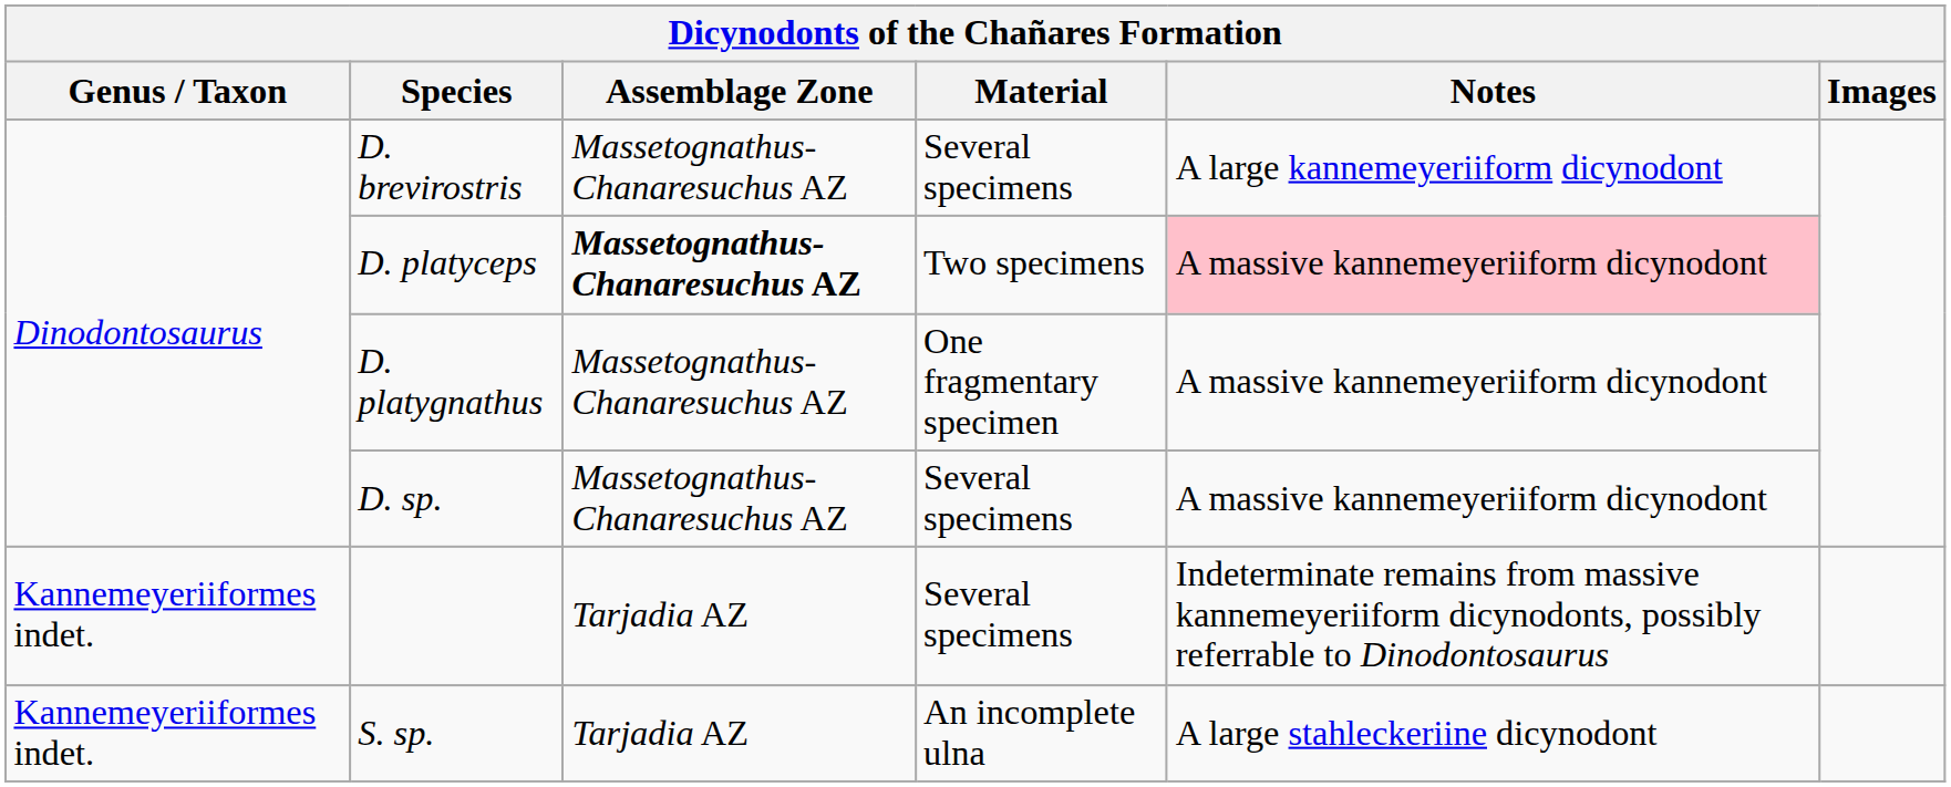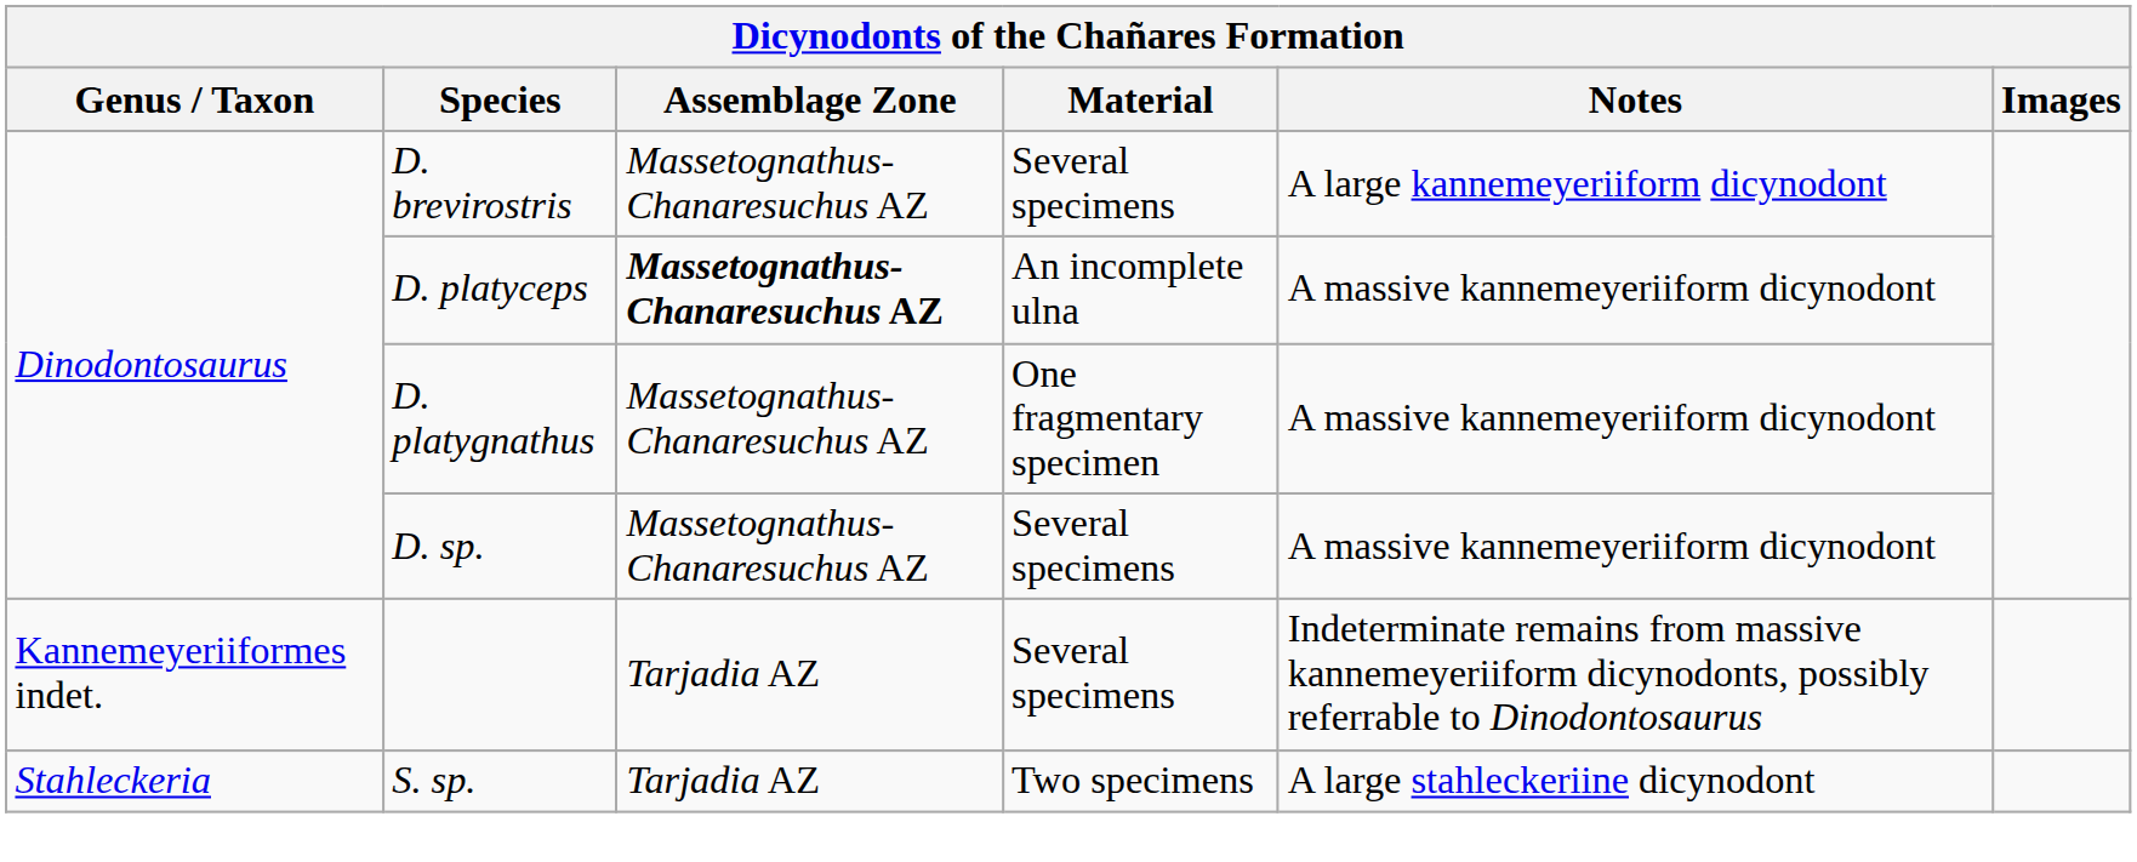 <table class="wikitable" align="center">
 <tr>
 <th colspan="6" align="center"><strong><a href='#'>Dicynodonts</a> of the Chañares Formation</strong></th>
 </tr>
 <tr>
 <th>Genus / Taxon</th>
 <th>Species</th>
 <th>Assemblage Zone</th>
 <th>Material</th>
 <th>Notes</th>
 <th>Images</th>
 </tr>
 <tr>
 <td rowspan = 4><em><a href='#'>Dinodontosaurus</a></em></td>
 <td><em>D. brevirostris</em></td>
 <td><em>Massetognathus-Chanaresuchus</em> AZ</td>
 <td>Several specimens</td>
 <td>A large <a href='#'>kannemeyeriiform</a> <a href='#'>dicynodont</a></td>
 <td rowspan = 4></td>
 </tr>
 <tr>
 <td><em>D. platyceps</em></td>
 <td><strong><em>Massetognathus-Chanaresuchus</em> AZ</strong></td>
-<td>Two specimens</td>
-<td style="background: pink;">A massive kannemeyeriiform dicynodont</td>
+<td>An incomplete ulna</td>
+<td>A massive kannemeyeriiform dicynodont</td>
 </tr>
 <tr>
 <td><em>D. platygnathus</em></td>
 <td><em>Massetognathus-Chanaresuchus</em> AZ</td>
 <td>One fragmentary specimen</td>
 <td>A massive kannemeyeriiform dicynodont</td>
 </tr>
 <tr>
 <td><em>D. sp.</em></td>
 <td><em>Massetognathus-Chanaresuchus</em> AZ</td>
 <td>Several specimens</td>
 <td>A massive kannemeyeriiform dicynodont</td>
 </tr>
 <tr>
 <td><a href='#'>Kannemeyeriiformes</a> indet.</td>
 <td></td>
 <td><em>Tarjadia</em> AZ</td>
 <td>Several specimens</td>
 <td>Indeterminate remains from massive kannemeyeriiform dicynodonts, possibly referrable to <em>Dinodontosaurus</em></td>
 <td></td>
 </tr>
 <tr>
-<td><a href='#'>Kannemeyeriiformes</a> indet.</td>
+<td><em><a href='#'>Stahleckeria</a></em></td>
 <td><em>S. sp.</em></td>
 <td><em>Tarjadia</em> AZ</td>
-<td>An incomplete ulna</td>
+<td>Two specimens</td>
 <td>A large <a href='#'>stahleckeriine</a> dicynodont</td>
 <td></td>
 </tr>
 </table>
